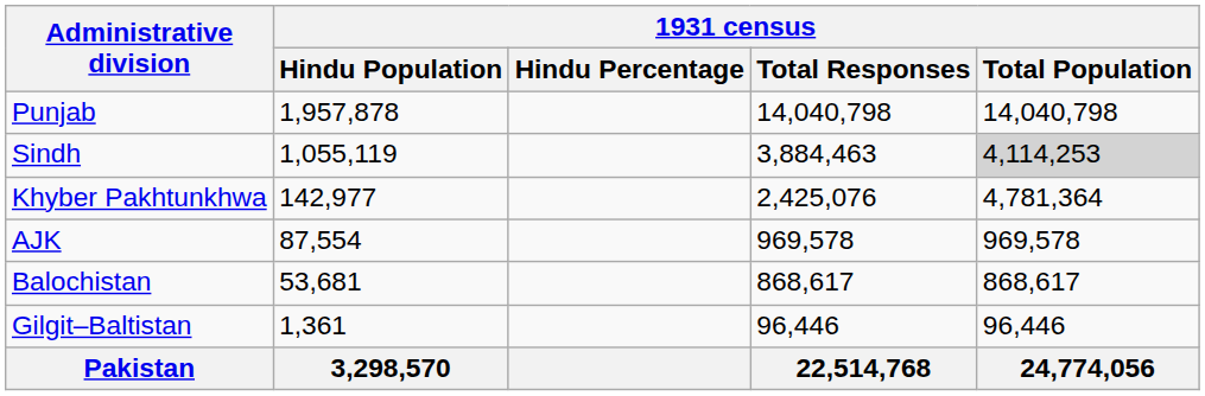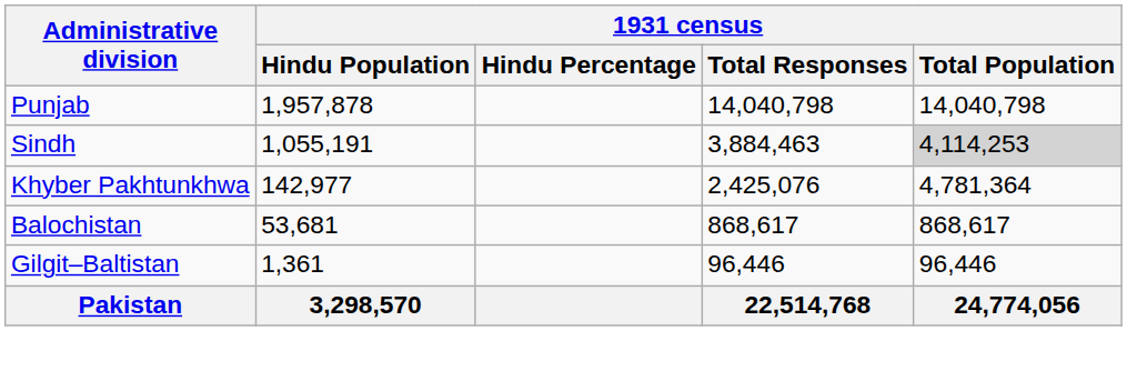 <table class="wikitable sortable">
 <tr>
 <th rowspan="2"><a href='#'>Administrative<br>division</a></th>
 <th colspan="4"><a href='#'>1931 census</a></th>
 </tr>
 <tr>
 <th>Hindu Population</th>
 <th>Hindu Percentage</th>
 <th>Total Responses</th>
 <th>Total Population</th>
 </tr>
 <tr>
 <td><a href='#'>Punjab</a></td>
 <td>1,957,878</td>
 <td></td>
 <td>14,040,798</td>
 <td>14,040,798</td>
 </tr>
 <tr>
 <td><a href='#'>Sindh</a></td>
-<td>1,055,119</td>
+<td>1,055,191</td>
 <td></td>
 <td>3,884,463</td>
 <td style="background: lightgrey;">4,114,253</td>
 </tr>
 <tr>
 <td><a href='#'>Khyber Pakhtunkhwa</a></td>
 <td>142,977</td>
 <td></td>
 <td>2,425,076</td>
 <td>4,781,364</td>
-</tr>
-<tr>
-<td><a href='#'>AJK</a></td>
-<td>87,554</td>
-<td></td>
-<td>969,578</td>
-<td>969,578</td>
 </tr>
 <tr>
 <td><a href='#'>Balochistan</a></td>
 <td>53,681</td>
 <td></td>
 <td>868,617</td>
 <td>868,617</td>
 </tr>
 <tr>
 <td><a href='#'>Gilgit–Baltistan</a></td>
 <td>1,361</td>
 <td></td>
 <td>96,446</td>
 <td>96,446</td>
 </tr>
 <tr>
 <th><a href='#'>Pakistan</a></th>
 <th>3,298,570</th>
 <th></th>
 <th>22,514,768</th>
 <th>24,774,056</th>
 </tr>
 </table>
